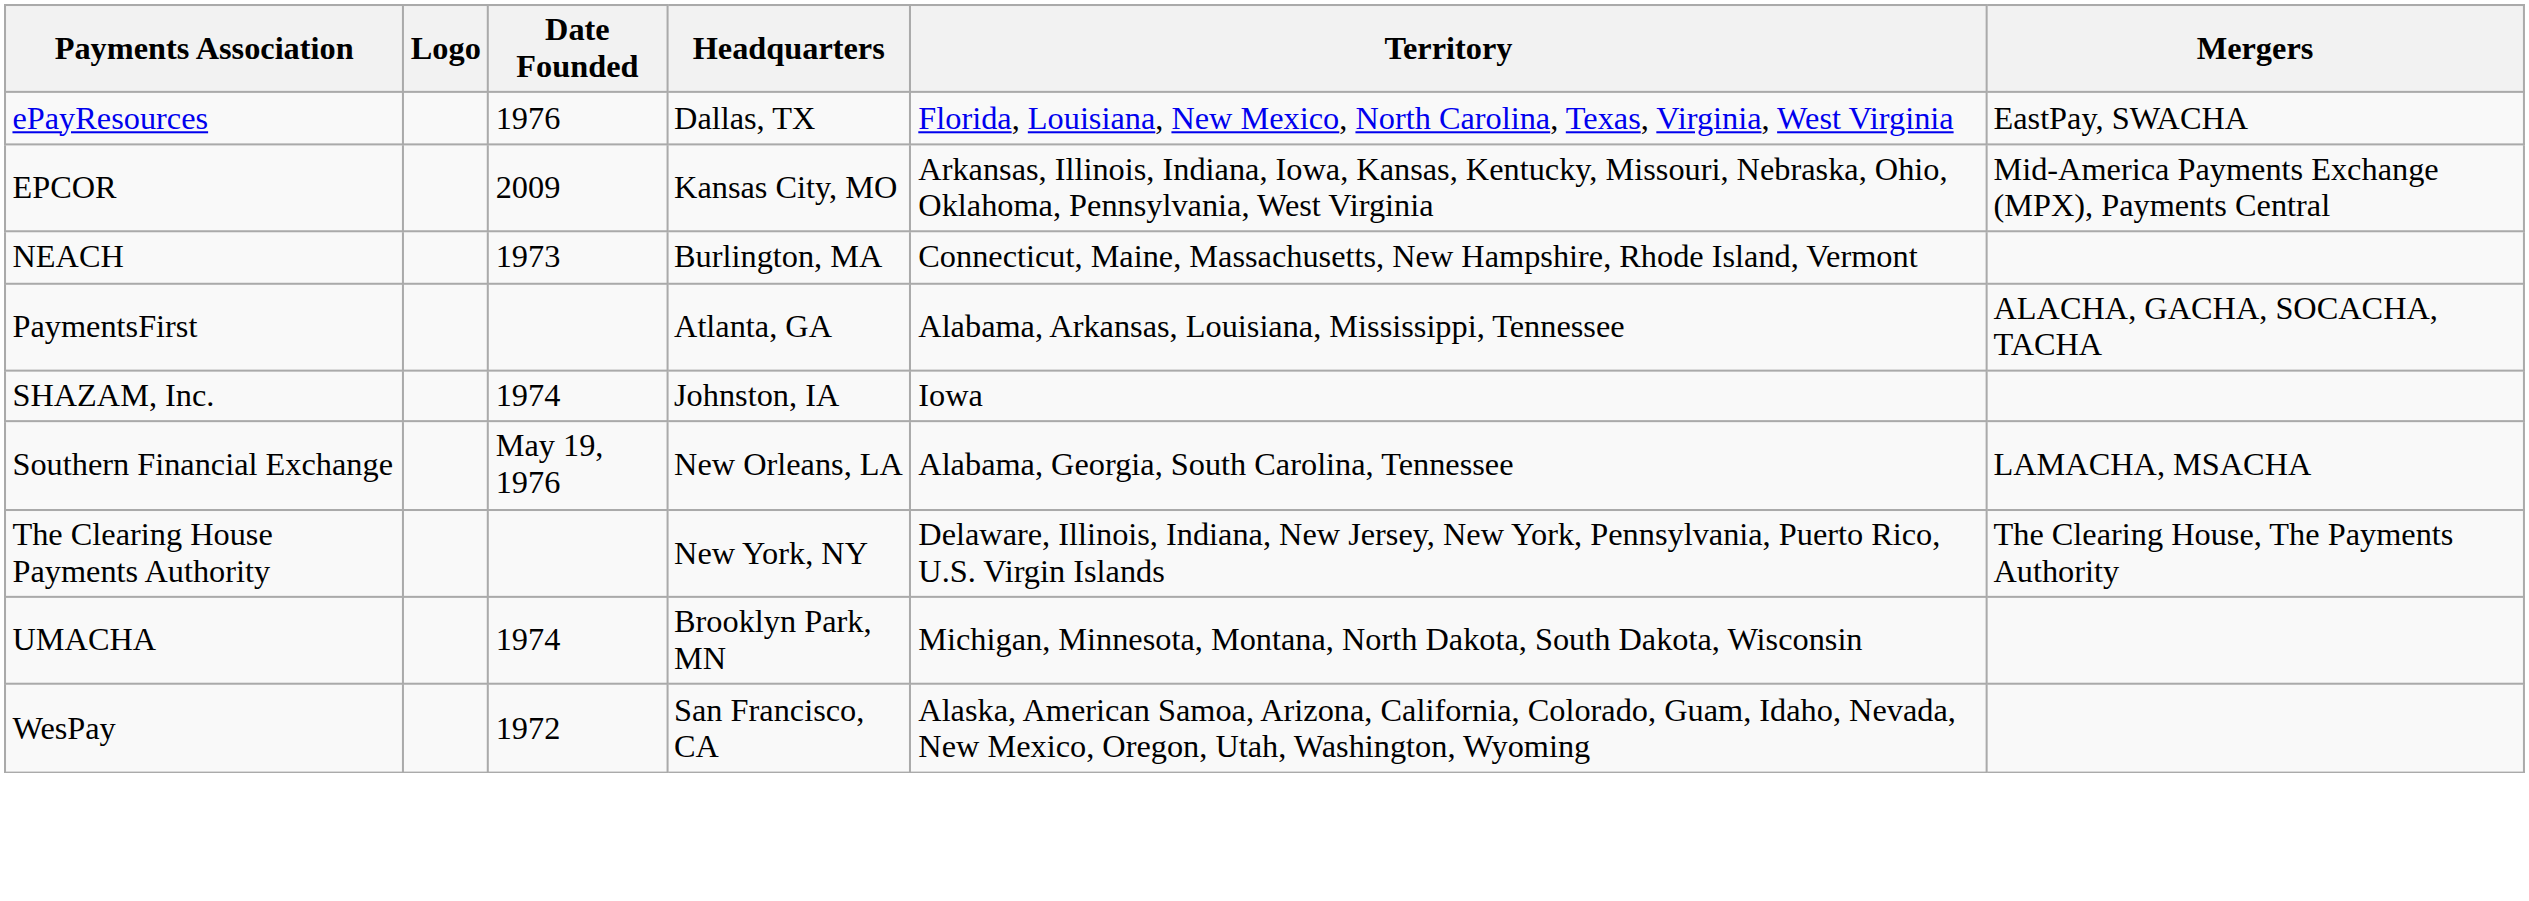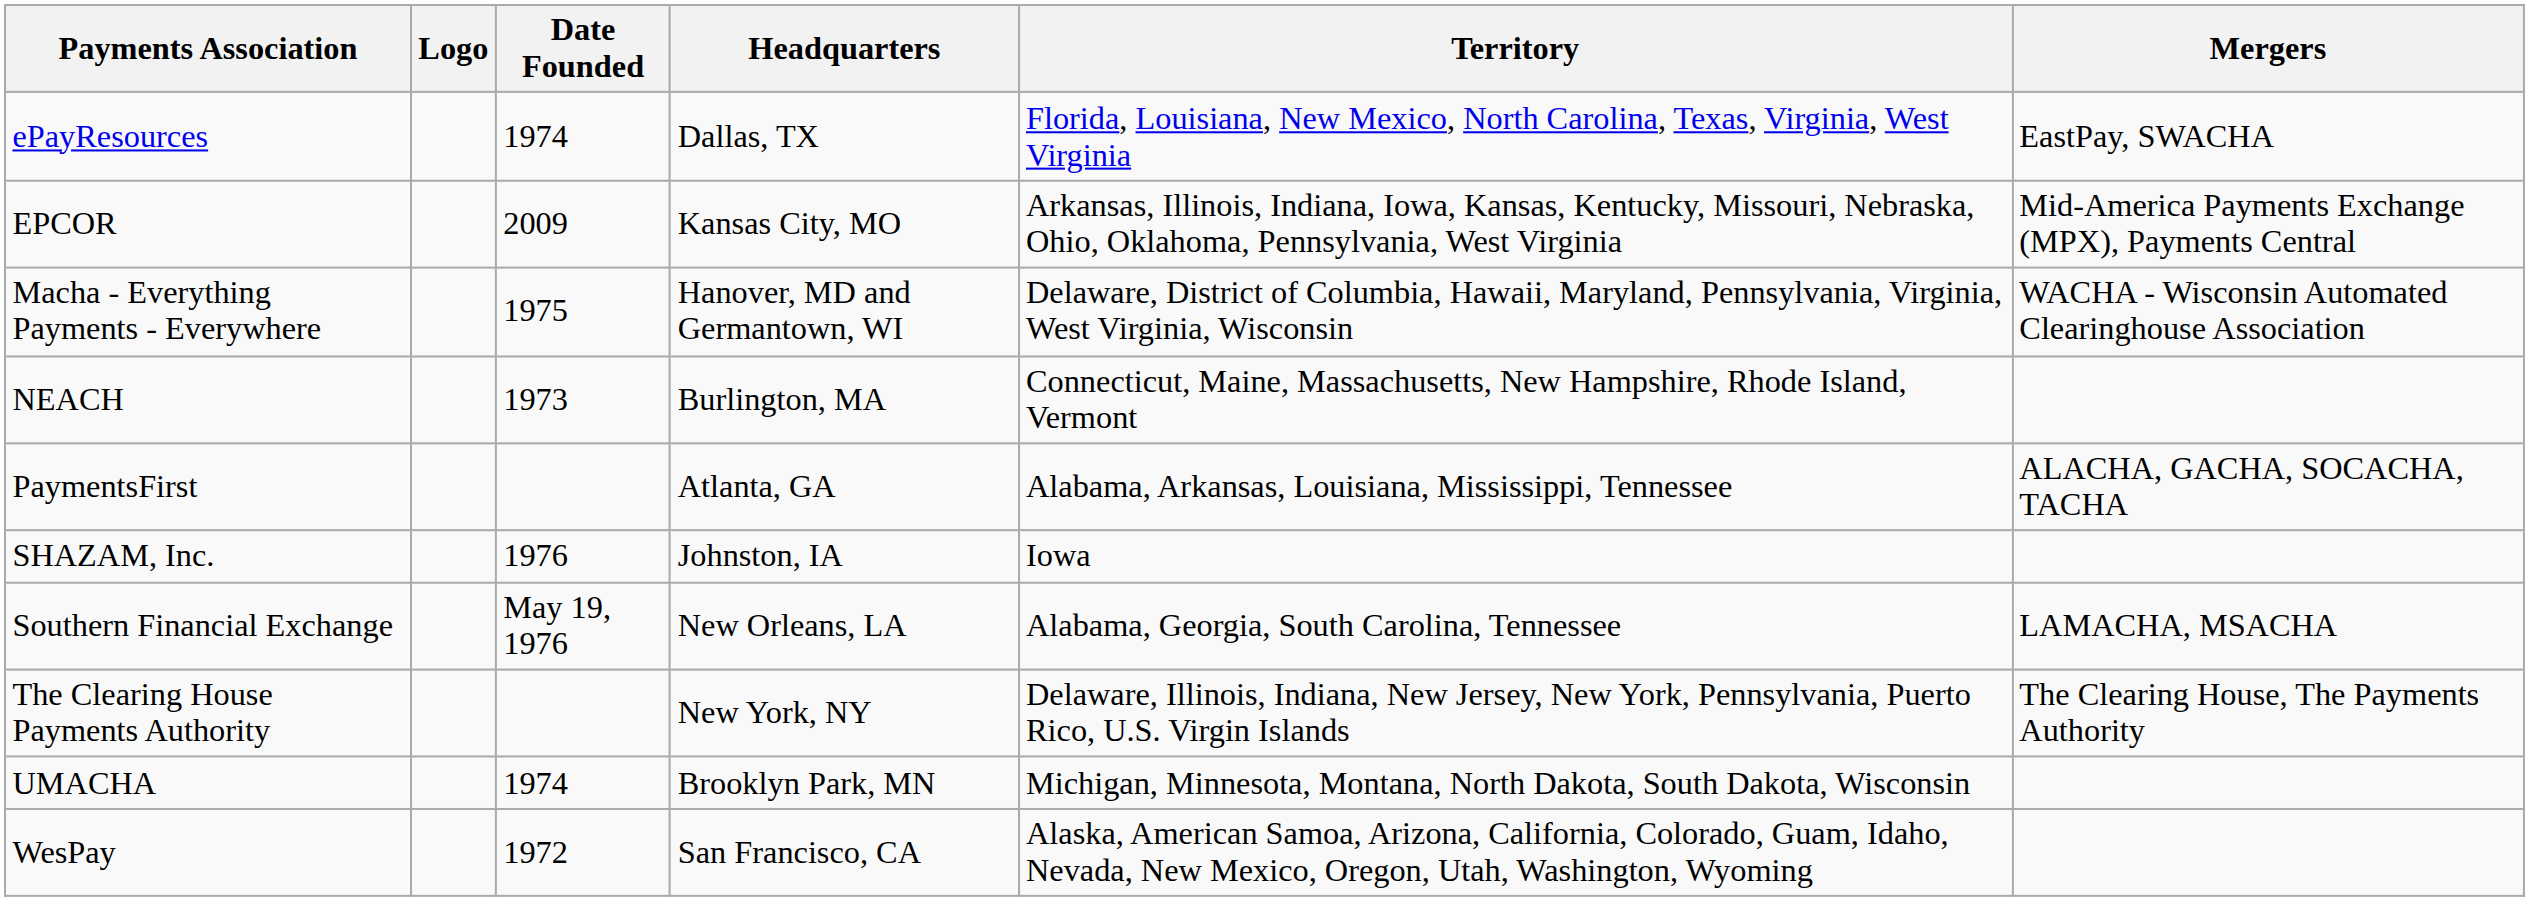 <table class="wikitable sortable">
 <tr>
 <th>Payments Association</th>
 <th>Logo</th>
 <th>Date Founded</th>
 <th>Headquarters</th>
 <th>Territory</th>
 <th>Mergers</th>
 </tr>
 <tr>
 <td><a href='#'>ePayResources</a></td>
 <td></td>
-<td>1976</td>
+<td>1974</td>
 <td>Dallas, TX</td>
 <td><a href='#'>Florida</a>, <a href='#'>Louisiana</a>, <a href='#'>New Mexico</a>, <a href='#'>North Carolina</a>, <a href='#'>Texas</a>, <a href='#'>Virginia</a>, <a href='#'>West Virginia</a></td>
 <td>EastPay, SWACHA</td>
 </tr>
 <tr>
 <td>EPCOR</td>
 <td></td>
 <td>2009</td>
 <td>Kansas City, MO</td>
 <td>Arkansas, Illinois, Indiana, Iowa, Kansas, Kentucky, Missouri, Nebraska, Ohio, Oklahoma, Pennsylvania, West Virginia</td>
 <td>Mid-America Payments Exchange (MPX), Payments Central</td>
+</tr>
+<tr>
+<td>Macha - Everything Payments - Everywhere</td>
+<td></td>
+<td>1975</td>
+<td>Hanover, MD and Germantown, WI</td>
+<td>Delaware, District of Columbia, Hawaii, Maryland, Pennsylvania, Virginia, West Virginia, Wisconsin</td>
+<td>WACHA - Wisconsin Automated Clearinghouse Association</td>
 </tr>
 <tr>
 <td>NEACH</td>
 <td></td>
 <td>1973</td>
 <td>Burlington, MA</td>
 <td>Connecticut, Maine, Massachusetts, New Hampshire, Rhode Island, Vermont</td>
 <td></td>
 </tr>
 <tr>
 <td>PaymentsFirst</td>
 <td></td>
 <td></td>
 <td>Atlanta, GA</td>
 <td>Alabama, Arkansas, Louisiana, Mississippi, Tennessee</td>
 <td>ALACHA, GACHA, SOCACHA, TACHA</td>
 </tr>
 <tr>
 <td>SHAZAM, Inc.</td>
 <td></td>
-<td>1974</td>
+<td>1976</td>
 <td>Johnston, IA</td>
 <td>Iowa</td>
 <td></td>
 </tr>
 <tr>
 <td>Southern Financial Exchange</td>
 <td></td>
 <td>May 19, 1976</td>
 <td>New Orleans, LA</td>
 <td>Alabama, Georgia, South Carolina, Tennessee</td>
 <td>LAMACHA, MSACHA</td>
 </tr>
 <tr>
 <td>The Clearing House Payments Authority</td>
 <td></td>
 <td></td>
 <td>New York, NY</td>
 <td>Delaware, Illinois, Indiana, New Jersey, New York, Pennsylvania, Puerto Rico, U.S. Virgin Islands</td>
 <td>The Clearing House, The Payments Authority</td>
 </tr>
 <tr>
 <td>UMACHA</td>
 <td></td>
 <td>1974</td>
 <td>Brooklyn Park, MN</td>
 <td>Michigan, Minnesota, Montana, North Dakota, South Dakota, Wisconsin</td>
 <td></td>
 </tr>
 <tr>
 <td>WesPay</td>
 <td></td>
 <td>1972</td>
 <td>San Francisco, CA</td>
 <td>Alaska, American Samoa, Arizona, California, Colorado, Guam, Idaho, Nevada, New Mexico, Oregon, Utah, Washington, Wyoming</td>
 <td></td>
 </tr>
 </table>
